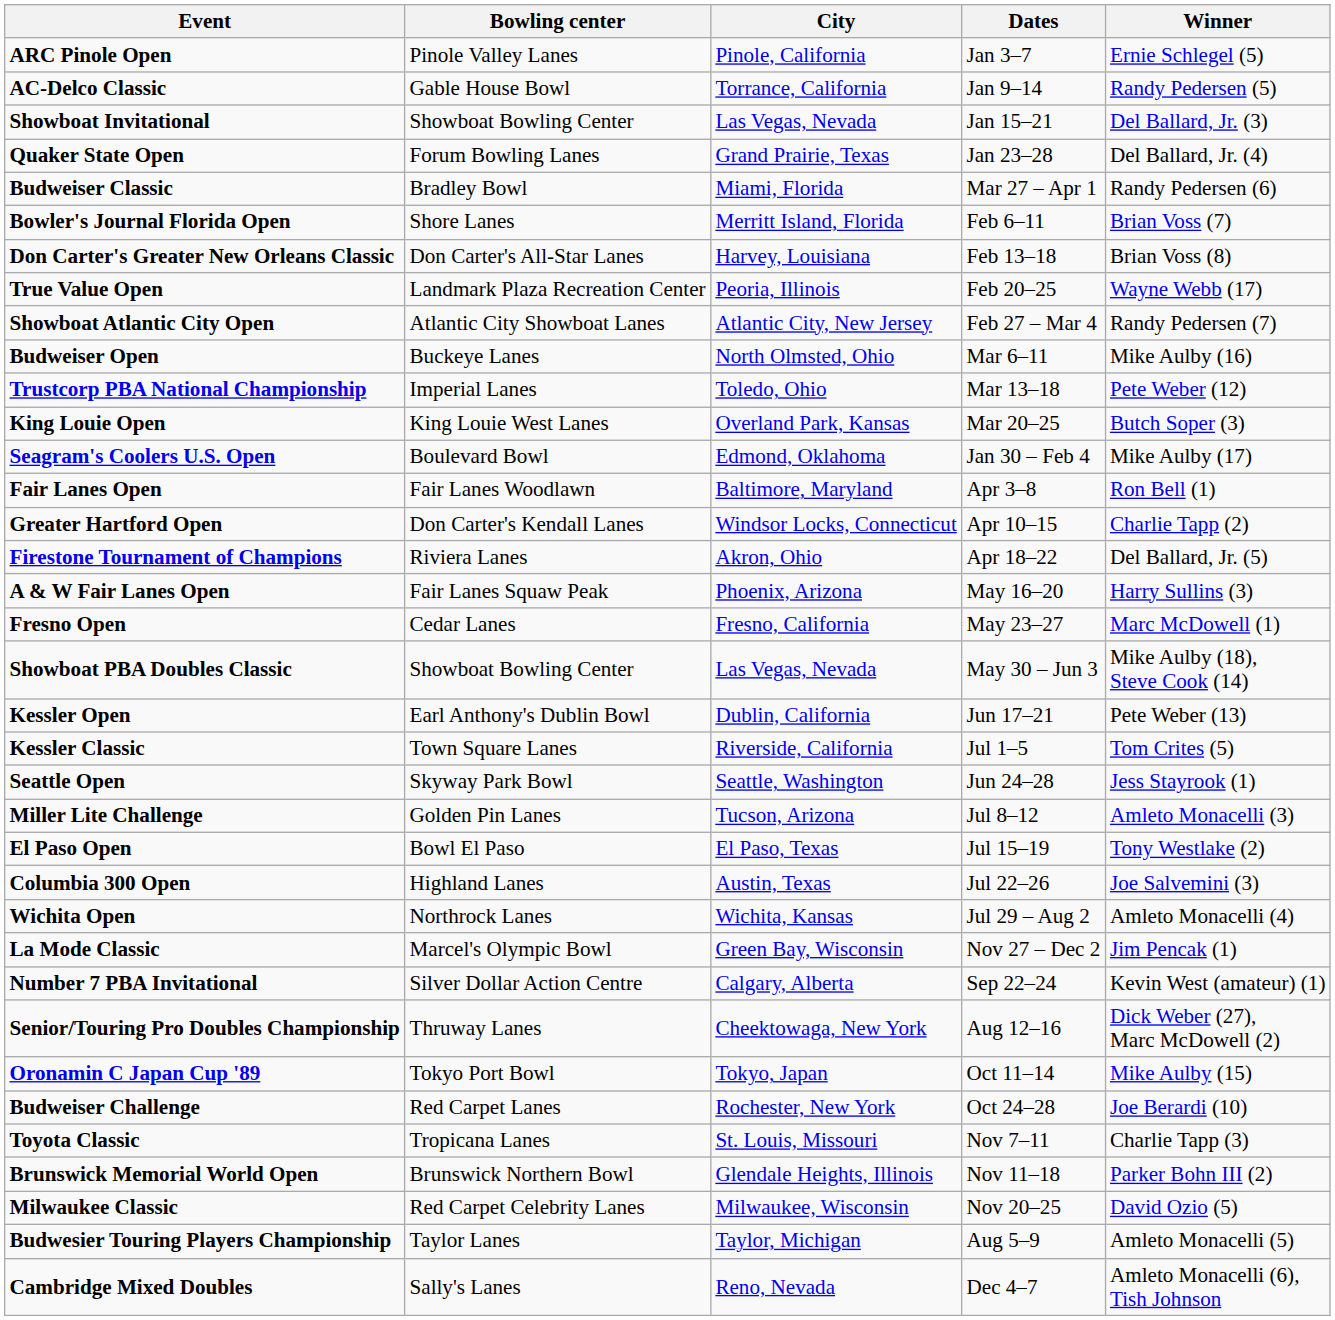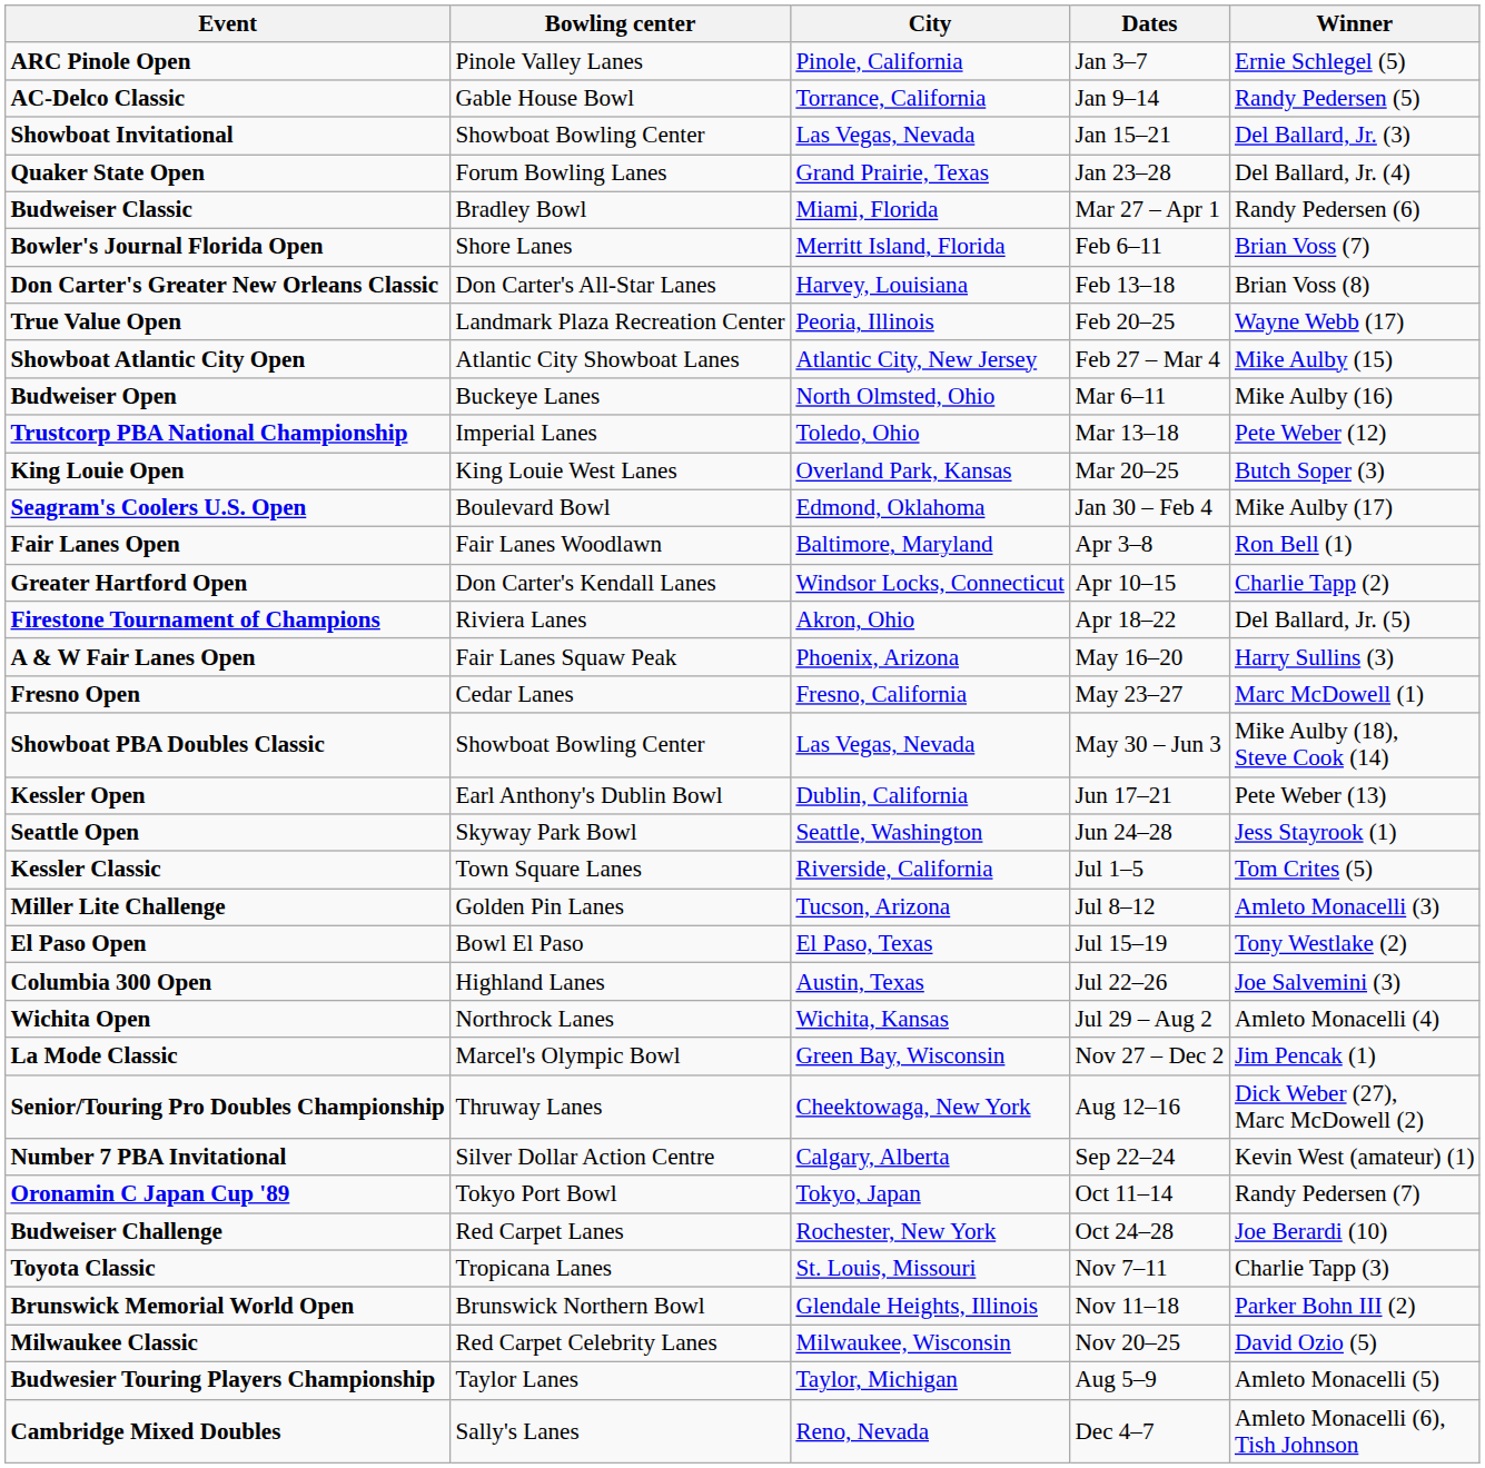 <table class="wikitable">
 <tr>
 <th>Event</th>
 <th>Bowling center</th>
 <th>City</th>
 <th>Dates</th>
 <th>Winner</th>
 </tr>
 <tr>
 <td><strong>ARC Pinole Open</strong></td>
 <td>Pinole Valley Lanes</td>
 <td><a href='#'>Pinole, California</a></td>
 <td>Jan 3–7</td>
 <td><a href='#'>Ernie Schlegel</a> (5)</td>
 </tr>
 <tr>
 <td><strong>AC-Delco Classic</strong></td>
 <td>Gable House Bowl</td>
 <td><a href='#'>Torrance, California</a></td>
 <td>Jan 9–14</td>
 <td><a href='#'>Randy Pedersen</a> (5)</td>
 </tr>
 <tr>
 <td><strong>Showboat Invitational</strong></td>
 <td>Showboat Bowling Center</td>
 <td><a href='#'>Las Vegas, Nevada</a></td>
 <td>Jan 15–21</td>
 <td><a href='#'>Del Ballard, Jr.</a> (3)</td>
 </tr>
 <tr>
 <td><strong>Quaker State Open</strong></td>
 <td>Forum Bowling Lanes</td>
 <td><a href='#'>Grand Prairie, Texas</a></td>
 <td>Jan 23–28</td>
 <td>Del Ballard, Jr. (4)</td>
 </tr>
 <tr>
 <td><strong>Budweiser Classic</strong></td>
 <td>Bradley Bowl</td>
 <td><a href='#'>Miami, Florida</a></td>
 <td>Mar 27 – Apr 1</td>
 <td>Randy Pedersen (6)</td>
 </tr>
 <tr>
 <td><strong>Bowler's Journal Florida Open</strong></td>
 <td>Shore Lanes</td>
 <td><a href='#'>Merritt Island, Florida</a></td>
 <td>Feb 6–11</td>
 <td><a href='#'>Brian Voss</a> (7)</td>
 </tr>
 <tr>
 <td><strong>Don Carter's Greater New Orleans Classic</strong></td>
 <td>Don Carter's All-Star Lanes</td>
 <td><a href='#'>Harvey, Louisiana</a></td>
 <td>Feb 13–18</td>
 <td>Brian Voss (8)</td>
 </tr>
 <tr>
 <td><strong>True Value Open</strong></td>
 <td>Landmark Plaza Recreation Center</td>
 <td><a href='#'>Peoria, Illinois</a></td>
 <td>Feb 20–25</td>
 <td><a href='#'>Wayne Webb</a> (17)</td>
 </tr>
 <tr>
 <td><strong>Showboat Atlantic City Open</strong></td>
 <td>Atlantic City Showboat Lanes</td>
 <td><a href='#'>Atlantic City, New Jersey</a></td>
 <td>Feb 27 – Mar 4</td>
-<td>Randy Pedersen (7)</td>
+<td><a href='#'>Mike Aulby</a> (15)</td>
 </tr>
 <tr>
 <td><strong>Budweiser Open</strong></td>
 <td>Buckeye Lanes</td>
 <td><a href='#'>North Olmsted, Ohio</a></td>
 <td>Mar 6–11</td>
 <td>Mike Aulby (16)</td>
 </tr>
 <tr>
 <td><strong><a href='#'>Trustcorp PBA National Championship</a></strong></td>
 <td>Imperial Lanes</td>
 <td><a href='#'>Toledo, Ohio</a></td>
 <td>Mar 13–18</td>
 <td><a href='#'>Pete Weber</a> (12)</td>
 </tr>
 <tr>
 <td><strong>King Louie Open</strong></td>
 <td>King Louie West Lanes</td>
 <td><a href='#'>Overland Park, Kansas</a></td>
 <td>Mar 20–25</td>
 <td><a href='#'>Butch Soper</a> (3)</td>
 </tr>
 <tr>
 <td><strong><a href='#'>Seagram's Coolers U.S. Open</a></strong></td>
 <td>Boulevard Bowl</td>
 <td><a href='#'>Edmond, Oklahoma</a></td>
 <td>Jan 30 – Feb 4</td>
 <td>Mike Aulby (17)</td>
 </tr>
 <tr>
 <td><strong>Fair Lanes Open</strong></td>
 <td>Fair Lanes Woodlawn</td>
 <td><a href='#'>Baltimore, Maryland</a></td>
 <td>Apr 3–8</td>
 <td><a href='#'>Ron Bell</a> (1)</td>
 </tr>
 <tr>
 <td><strong>Greater Hartford Open</strong></td>
 <td>Don Carter's Kendall Lanes</td>
 <td><a href='#'>Windsor Locks, Connecticut</a></td>
 <td>Apr 10–15</td>
 <td><a href='#'>Charlie Tapp</a> (2)</td>
 </tr>
 <tr>
 <td><strong><a href='#'>Firestone Tournament of Champions</a></strong></td>
 <td>Riviera Lanes</td>
 <td><a href='#'>Akron, Ohio</a></td>
 <td>Apr 18–22</td>
 <td>Del Ballard, Jr. (5)</td>
 </tr>
 <tr>
 <td><strong>A & W Fair Lanes Open</strong></td>
 <td>Fair Lanes Squaw Peak</td>
 <td><a href='#'>Phoenix, Arizona</a></td>
 <td>May 16–20</td>
 <td><a href='#'>Harry Sullins</a> (3)</td>
 </tr>
 <tr>
 <td><strong>Fresno Open</strong></td>
 <td>Cedar Lanes</td>
 <td><a href='#'>Fresno, California</a></td>
 <td>May 23–27</td>
 <td><a href='#'>Marc McDowell</a> (1)</td>
 </tr>
 <tr>
 <td><strong>Showboat PBA Doubles Classic</strong></td>
 <td>Showboat Bowling Center</td>
 <td><a href='#'>Las Vegas, Nevada</a></td>
 <td>May 30 – Jun 3</td>
 <td>Mike Aulby (18),<br><a href='#'>Steve Cook</a> (14)</td>
 </tr>
 <tr>
 <td><strong>Kessler Open</strong></td>
 <td>Earl Anthony's Dublin Bowl</td>
 <td><a href='#'>Dublin, California</a></td>
 <td>Jun 17–21</td>
 <td>Pete Weber (13)</td>
 </tr>
 <tr>
+<td><strong>Seattle Open</strong></td>
+<td>Skyway Park Bowl</td>
+<td><a href='#'>Seattle, Washington</a></td>
+<td>Jun 24–28</td>
+<td><a href='#'>Jess Stayrook</a> (1)</td>
+</tr>
+<tr>
 <td><strong>Kessler Classic</strong></td>
 <td>Town Square Lanes</td>
 <td><a href='#'>Riverside, California</a></td>
 <td>Jul 1–5</td>
 <td><a href='#'>Tom Crites</a> (5)</td>
-</tr>
-<tr>
-<td><strong>Seattle Open</strong></td>
-<td>Skyway Park Bowl</td>
-<td><a href='#'>Seattle, Washington</a></td>
-<td>Jun 24–28</td>
-<td><a href='#'>Jess Stayrook</a> (1)</td>
 </tr>
 <tr>
 <td><strong>Miller Lite Challenge</strong></td>
 <td>Golden Pin Lanes</td>
 <td><a href='#'>Tucson, Arizona</a></td>
 <td>Jul 8–12</td>
 <td><a href='#'>Amleto Monacelli</a> (3)</td>
 </tr>
 <tr>
 <td><strong>El Paso Open</strong></td>
 <td>Bowl El Paso</td>
 <td><a href='#'>El Paso, Texas</a></td>
 <td>Jul 15–19</td>
 <td><a href='#'>Tony Westlake</a> (2)</td>
 </tr>
 <tr>
 <td><strong>Columbia 300 Open</strong></td>
 <td>Highland Lanes</td>
 <td><a href='#'>Austin, Texas</a></td>
 <td>Jul 22–26</td>
 <td><a href='#'>Joe Salvemini</a> (3)</td>
 </tr>
 <tr>
 <td><strong>Wichita Open</strong></td>
 <td>Northrock Lanes</td>
 <td><a href='#'>Wichita, Kansas</a></td>
 <td>Jul 29 – Aug 2</td>
 <td>Amleto Monacelli (4)</td>
 </tr>
 <tr>
 <td><strong>La Mode Classic</strong></td>
 <td>Marcel's Olympic Bowl</td>
 <td><a href='#'>Green Bay, Wisconsin</a></td>
 <td>Nov 27 – Dec 2</td>
 <td><a href='#'>Jim Pencak</a> (1)</td>
 </tr>
 <tr>
+<td><strong>Senior/Touring Pro Doubles Championship</strong></td>
+<td>Thruway Lanes</td>
+<td><a href='#'>Cheektowaga, New York</a></td>
+<td>Aug 12–16</td>
+<td><a href='#'>Dick Weber</a> (27),<br>Marc McDowell (2)</td>
+</tr>
+<tr>
 <td><strong>Number 7 PBA Invitational</strong></td>
 <td>Silver Dollar Action Centre</td>
 <td><a href='#'>Calgary, Alberta</a></td>
 <td>Sep 22–24</td>
 <td>Kevin West (amateur) (1)</td>
 </tr>
 <tr>
-<td><strong>Senior/Touring Pro Doubles Championship</strong></td>
-<td>Thruway Lanes</td>
-<td><a href='#'>Cheektowaga, New York</a></td>
-<td>Aug 12–16</td>
-<td><a href='#'>Dick Weber</a> (27),<br>Marc McDowell (2)</td>
-</tr>
-<tr>
 <td><strong><a href='#'>Oronamin C Japan Cup '89</a></strong></td>
 <td>Tokyo Port Bowl</td>
 <td><a href='#'>Tokyo, Japan</a></td>
 <td>Oct 11–14</td>
-<td><a href='#'>Mike Aulby</a> (15)</td>
+<td>Randy Pedersen (7)</td>
 </tr>
 <tr>
 <td><strong>Budweiser Challenge</strong></td>
 <td>Red Carpet Lanes</td>
 <td><a href='#'>Rochester, New York</a></td>
 <td>Oct 24–28</td>
 <td><a href='#'>Joe Berardi</a> (10)</td>
 </tr>
 <tr>
 <td><strong>Toyota Classic</strong></td>
 <td>Tropicana Lanes</td>
 <td><a href='#'>St. Louis, Missouri</a></td>
 <td>Nov 7–11</td>
 <td>Charlie Tapp (3)</td>
 </tr>
 <tr>
 <td><strong>Brunswick Memorial World Open</strong></td>
 <td>Brunswick Northern Bowl</td>
 <td><a href='#'>Glendale Heights, Illinois</a></td>
 <td>Nov 11–18</td>
 <td><a href='#'>Parker Bohn III</a> (2)</td>
 </tr>
 <tr>
 <td><strong>Milwaukee Classic</strong></td>
 <td>Red Carpet Celebrity Lanes</td>
 <td><a href='#'>Milwaukee, Wisconsin</a></td>
 <td>Nov 20–25</td>
 <td><a href='#'>David Ozio</a> (5)</td>
 </tr>
 <tr>
 <td><strong>Budwesier Touring Players Championship</strong></td>
 <td>Taylor Lanes</td>
 <td><a href='#'>Taylor, Michigan</a></td>
 <td>Aug 5–9</td>
 <td>Amleto Monacelli (5)</td>
 </tr>
 <tr>
 <td><strong>Cambridge Mixed Doubles</strong></td>
 <td>Sally's Lanes</td>
 <td><a href='#'>Reno, Nevada</a></td>
 <td>Dec 4–7</td>
 <td>Amleto Monacelli (6),<br><a href='#'>Tish Johnson</a></td>
 </tr>
 </table>
